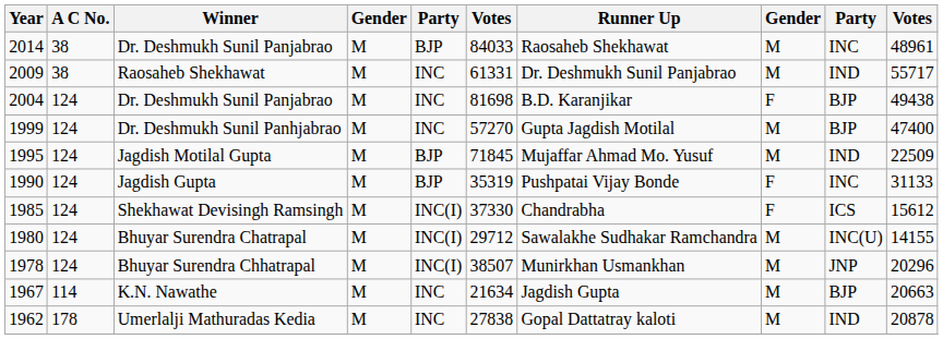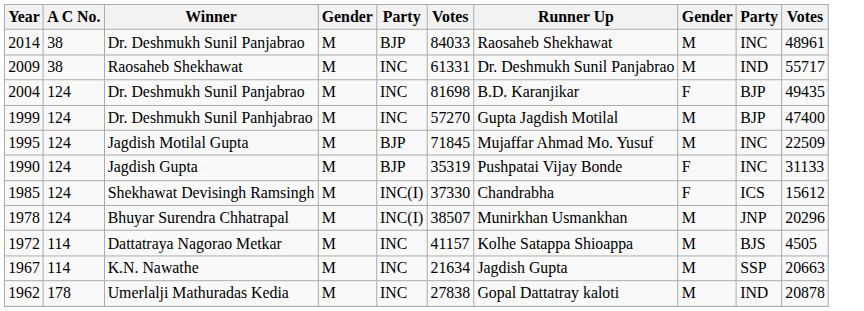 <table class="wikitable sortable">
 <tr>
 <th>Year</th>
 <th>A C No.</th>
 <th>Winner</th>
 <th>Gender</th>
 <th>Party</th>
 <th>Votes</th>
 <th>Runner Up</th>
 <th>Gender</th>
 <th>Party</th>
 <th>Votes</th>
 </tr>
 <tr>
 <td>2014</td>
 <td>38</td>
 <td>Dr. Deshmukh Sunil Panjabrao</td>
 <td>M</td>
 <td>BJP</td>
 <td>84033</td>
 <td>Raosaheb Shekhawat</td>
 <td>M</td>
 <td>INC</td>
 <td>48961</td>
 </tr>
 <tr>
 <td>2009</td>
 <td>38</td>
 <td>Raosaheb Shekhawat</td>
 <td>M</td>
 <td>INC</td>
 <td>61331</td>
 <td>Dr. Deshmukh Sunil Panjabrao</td>
 <td>M</td>
 <td>IND</td>
 <td>55717</td>
 </tr>
 <tr>
 <td>2004</td>
 <td>124</td>
 <td>Dr. Deshmukh Sunil Panjabrao</td>
 <td>M</td>
 <td>INC</td>
 <td>81698</td>
 <td>B.D. Karanjikar</td>
 <td>F</td>
 <td>BJP</td>
-<td>49438</td>
+<td>49435</td>
 </tr>
 <tr>
 <td>1999</td>
 <td>124</td>
 <td>Dr. Deshmukh Sunil Panhjabrao</td>
 <td>M</td>
 <td>INC</td>
 <td>57270</td>
 <td>Gupta Jagdish Motilal</td>
 <td>M</td>
 <td>BJP</td>
 <td>47400</td>
 </tr>
 <tr>
 <td>1995</td>
 <td>124</td>
 <td>Jagdish Motilal Gupta</td>
 <td>M</td>
 <td>BJP</td>
 <td>71845</td>
 <td>Mujaffar Ahmad Mo. Yusuf</td>
 <td>M</td>
-<td>IND</td>
+<td>INC</td>
 <td>22509</td>
 </tr>
 <tr>
 <td>1990</td>
 <td>124</td>
 <td>Jagdish Gupta</td>
 <td>M</td>
 <td>BJP</td>
 <td>35319</td>
 <td>Pushpatai Vijay Bonde</td>
 <td>F</td>
 <td>INC</td>
 <td>31133</td>
 </tr>
 <tr>
 <td>1985</td>
 <td>124</td>
 <td>Shekhawat Devisingh Ramsingh</td>
 <td>M</td>
 <td>INC(I)</td>
 <td>37330</td>
 <td>Chandrabha</td>
 <td>F</td>
 <td>ICS</td>
 <td>15612</td>
 </tr>
 <tr>
-<td>1980</td>
-<td>124</td>
-<td>Bhuyar Surendra Chatrapal</td>
-<td>M</td>
-<td>INC(I)</td>
-<td>29712</td>
-<td>Sawalakhe Sudhakar Ramchandra</td>
-<td>M</td>
-<td>INC(U)</td>
-<td>14155</td>
-</tr>
-<tr>
 <td>1978</td>
 <td>124</td>
 <td>Bhuyar Surendra Chhatrapal</td>
 <td>M</td>
 <td>INC(I)</td>
 <td>38507</td>
 <td>Munirkhan Usmankhan</td>
 <td>M</td>
 <td>JNP</td>
 <td>20296</td>
 </tr>
 <tr>
+<td>1972</td>
+<td>114</td>
+<td>Dattatraya Nagorao Metkar</td>
+<td>M</td>
+<td>INC</td>
+<td>41157</td>
+<td>Kolhe Satappa Shioappa</td>
+<td>M</td>
+<td>BJS</td>
+<td>4505</td>
+</tr>
+<tr>
 <td>1967</td>
 <td>114</td>
 <td>K.N. Nawathe</td>
 <td>M</td>
 <td>INC</td>
 <td>21634</td>
 <td>Jagdish Gupta</td>
 <td>M</td>
-<td>BJP</td>
+<td>SSP</td>
 <td>20663</td>
 </tr>
 <tr>
 <td>1962</td>
 <td>178</td>
 <td>Umerlalji Mathuradas Kedia</td>
 <td>M</td>
 <td>INC</td>
 <td>27838</td>
 <td>Gopal Dattatray kaloti</td>
 <td>M</td>
 <td>IND</td>
 <td>20878</td>
 </tr>
 <tr>
 </tr>
 </table>
